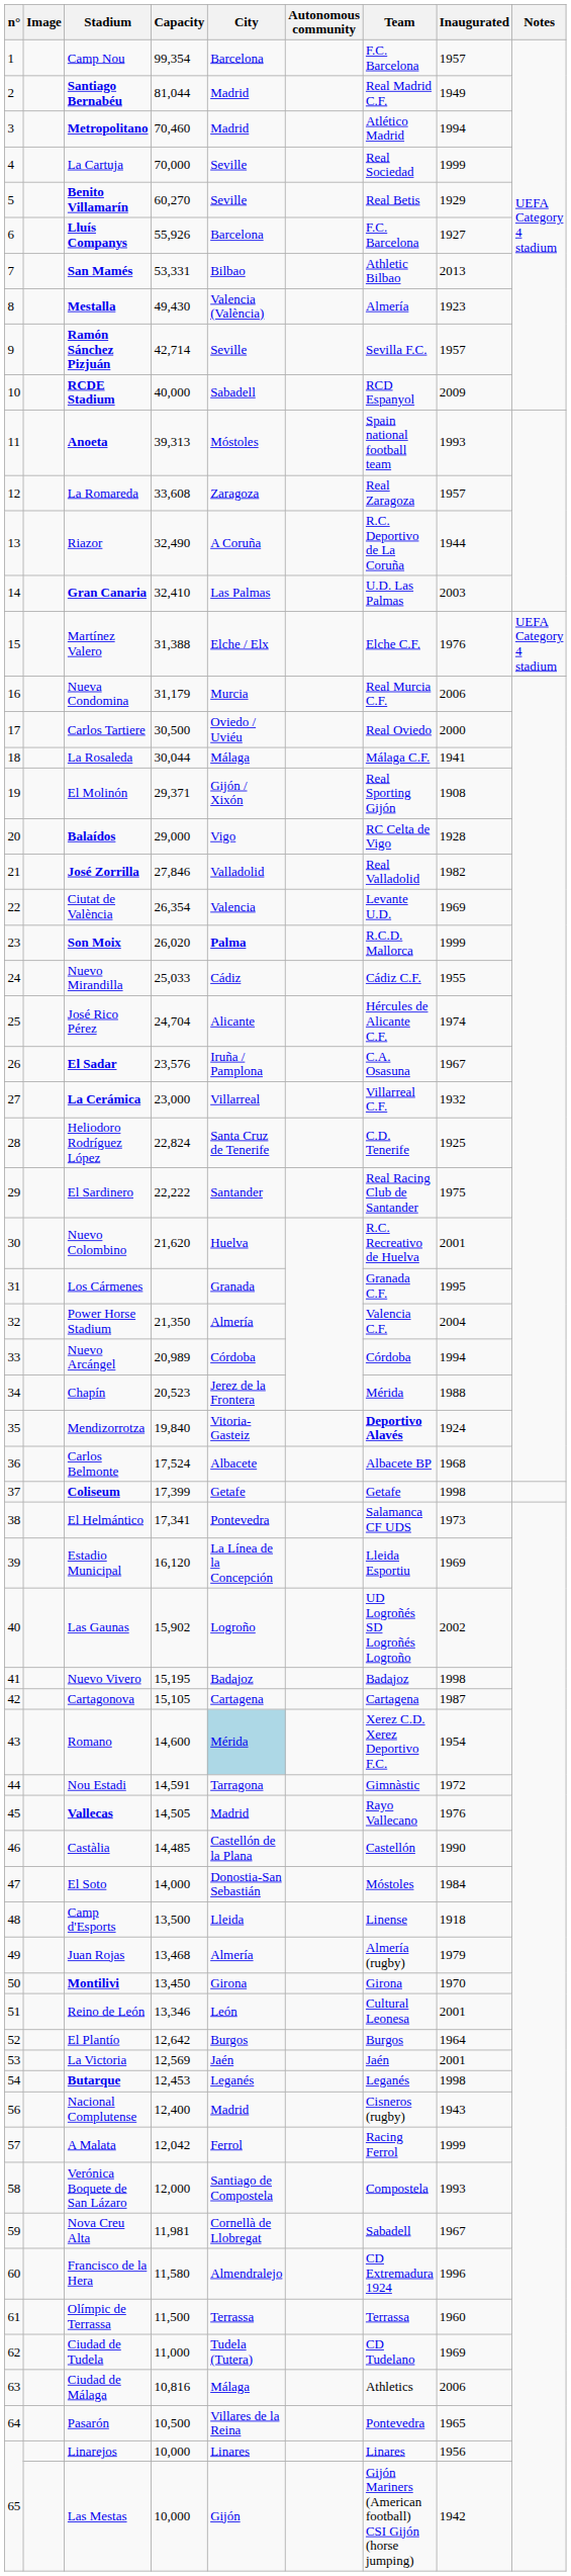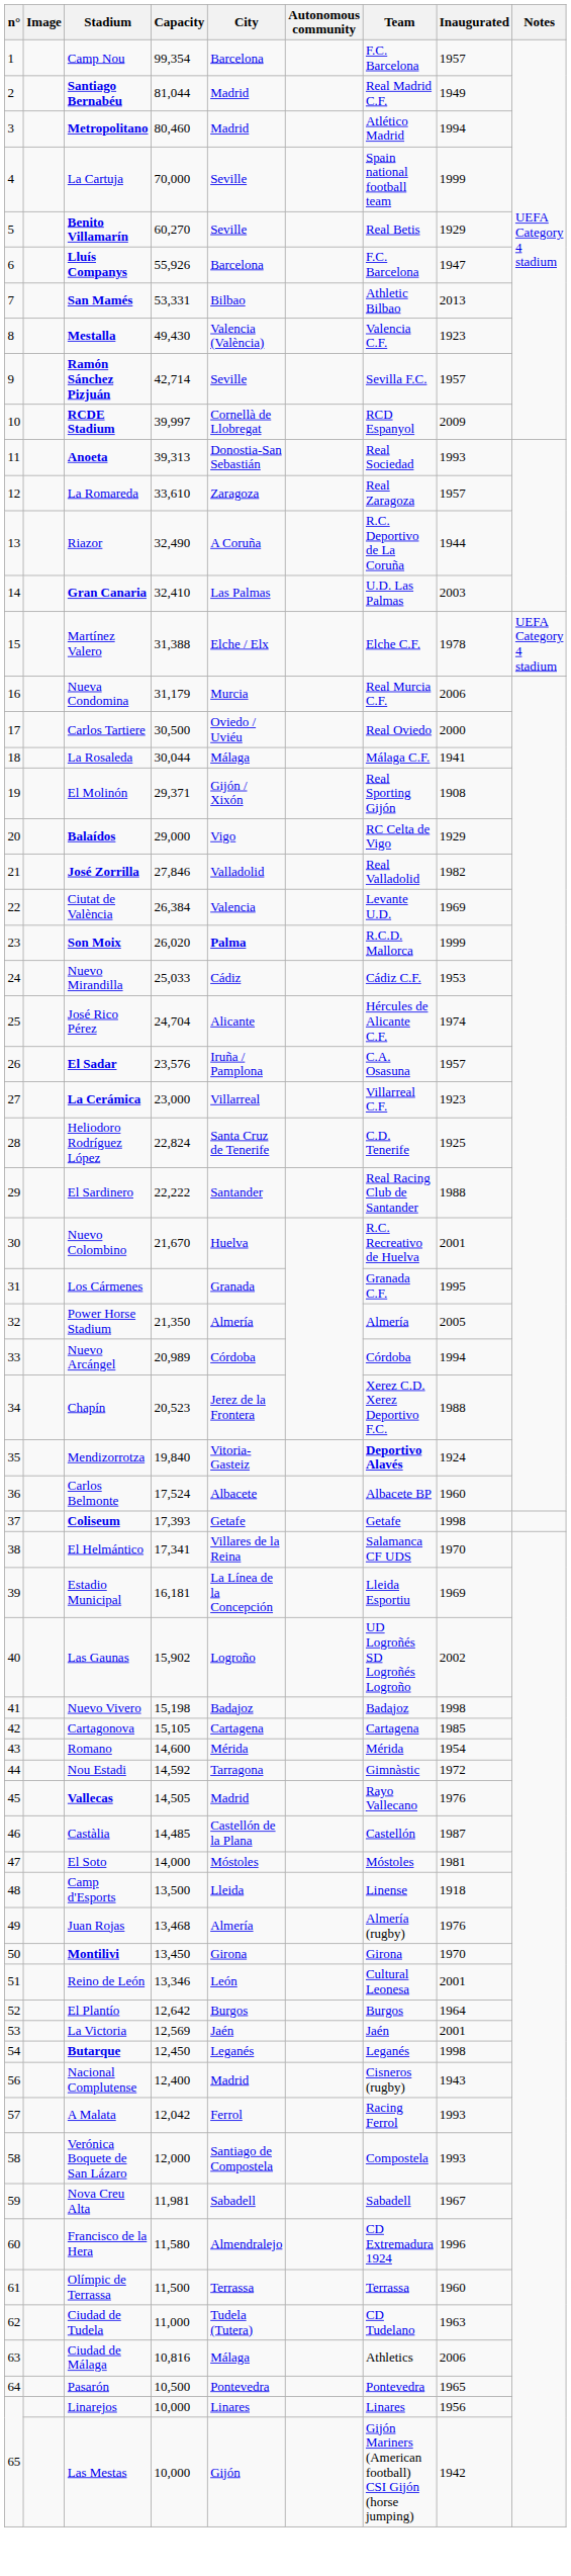 <table class="wikitable sortable">
 <tr>
 <th>n°</th>
 <th>Image</th>
 <th>Stadium</th>
 <th>Capacity</th>
 <th>City</th>
 <th>Autonomous community</th>
 <th>Team</th>
 <th>Inaugurated</th>
 <th>Notes</th>
 </tr>
 <tr>
 <td>1</td>
 <td></td>
 <td><a href='#'>Camp Nou</a></td>
 <td>99,354</td>
 <td><a href='#'>Barcelona</a></td>
 <td></td>
 <td><a href='#'>F.C. Barcelona</a></td>
 <td>1957</td>
 <td rowspan="10"><a href='#'>UEFA Category 4 stadium</a></td>
 </tr>
 <tr>
 <td>2</td>
 <td></td>
 <td><strong><a href='#'>Santiago Bernabéu</a></strong></td>
 <td>81,044</td>
 <td><a href='#'>Madrid</a></td>
 <td></td>
 <td><a href='#'>Real Madrid C.F.</a></td>
 <td>1949</td>
 </tr>
 <tr>
 <td>3</td>
 <td></td>
 <td><strong><a href='#'>Metropolitano</a></strong></td>
-<td>70,460</td>
+<td>80,460</td>
 <td><a href='#'>Madrid</a></td>
 <td></td>
 <td><a href='#'>Atlético Madrid</a></td>
 <td>1994</td>
 </tr>
 <tr>
 <td>4</td>
 <td></td>
 <td><a href='#'>La Cartuja</a></td>
 <td>70,000</td>
 <td><a href='#'>Seville</a></td>
 <td></td>
-<td><a href='#'>Real Sociedad</a></td>
+<td><a href='#'>Spain national football team</a></td>
 <td>1999</td>
 </tr>
 <tr>
 <td>5</td>
 <td></td>
 <td><strong><a href='#'>Benito Villamarín</a></strong></td>
 <td>60,270</td>
 <td><a href='#'>Seville</a></td>
 <td></td>
 <td><a href='#'>Real Betis</a></td>
 <td>1929</td>
 </tr>
 <tr>
 <td>6</td>
 <td></td>
 <td><strong><a href='#'>Lluís Companys</a></strong></td>
 <td>55,926</td>
 <td><a href='#'>Barcelona</a></td>
 <td></td>
 <td><a href='#'>F.C. Barcelona</a></td>
-<td>1927</td>
+<td>1947</td>
 </tr>
 <tr>
 <td>7</td>
 <td></td>
 <td><strong><a href='#'>San Mamés</a></strong></td>
 <td>53,331</td>
 <td><a href='#'>Bilbao</a></td>
 <td></td>
 <td><a href='#'>Athletic Bilbao</a></td>
 <td>2013</td>
 </tr>
 <tr>
 <td>8</td>
 <td></td>
 <td><strong><a href='#'>Mestalla</a></strong></td>
 <td>49,430</td>
 <td><a href='#'>Valencia (València)</a></td>
 <td></td>
-<td><a href='#'>Almería</a></td>
+<td><a href='#'>Valencia C.F.</a></td>
 <td>1923</td>
 </tr>
 <tr>
 <td>9</td>
 <td></td>
 <td><strong><a href='#'>Ramón Sánchez Pizjuán</a></strong></td>
 <td>42,714</td>
 <td><a href='#'>Seville</a></td>
 <td></td>
 <td><a href='#'>Sevilla F.C.</a></td>
 <td>1957</td>
 </tr>
 <tr>
 <td>10</td>
 <td></td>
 <td><strong><a href='#'>RCDE Stadium</a></strong></td>
-<td>40,000</td>
-<td><a href='#'>Sabadell</a></td>
+<td>39,997</td>
+<td><a href='#'>Cornellà de Llobregat</a></td>
 <td></td>
 <td><a href='#'>RCD Espanyol</a></td>
 <td>2009</td>
 </tr>
 <tr>
 <td>11</td>
 <td></td>
 <td><strong><a href='#'>Anoeta</a></strong></td>
 <td>39,313</td>
-<td><a href='#'>Móstoles</a></td>
+<td><a href='#'>Donostia-San Sebastián</a></td>
 <td></td>
-<td><a href='#'>Spain national football team</a></td>
+<td><a href='#'>Real Sociedad</a></td>
 <td>1993</td>
 </tr>
 <tr>
 <td>12</td>
 <td></td>
 <td><a href='#'>La Romareda</a></td>
-<td>33,608</td>
+<td>33,610</td>
 <td><a href='#'>Zaragoza</a></td>
 <td></td>
 <td><a href='#'>Real Zaragoza</a></td>
 <td>1957</td>
 </tr>
 <tr>
 <td>13</td>
 <td></td>
 <td><a href='#'>Riazor</a></td>
 <td>32,490</td>
 <td><a href='#'>A Coruña</a></td>
 <td></td>
 <td><a href='#'>R.C. Deportivo de La Coruña</a></td>
 <td>1944</td>
 </tr>
 <tr>
 <td>14</td>
 <td></td>
 <td><strong><a href='#'>Gran Canaria</a></strong></td>
 <td>32,410</td>
 <td><a href='#'>Las Palmas</a></td>
 <td></td>
 <td><a href='#'>U.D. Las Palmas</a></td>
 <td>2003</td>
 </tr>
 <tr>
 <td>15</td>
 <td></td>
 <td><a href='#'>Martínez Valero</a></td>
 <td>31,388</td>
 <td><a href='#'>Elche / Elx</a></td>
 <td></td>
 <td><a href='#'>Elche C.F.</a></td>
-<td>1976</td>
+<td>1978</td>
 <td><a href='#'>UEFA Category 4 stadium</a></td>
 </tr>
 <tr>
 <td>16</td>
 <td></td>
 <td><a href='#'>Nueva Condomina</a></td>
 <td>31,179</td>
 <td><a href='#'>Murcia</a></td>
 <td></td>
 <td><a href='#'>Real Murcia C.F.</a></td>
 <td>2006</td>
 </tr>
 <tr>
 <td>17</td>
 <td></td>
 <td><a href='#'>Carlos Tartiere</a></td>
 <td>30,500</td>
 <td><a href='#'>Oviedo / Uviéu</a></td>
 <td></td>
 <td><a href='#'>Real Oviedo</a></td>
 <td>2000</td>
 </tr>
 <tr>
 <td>18</td>
 <td></td>
 <td><a href='#'>La Rosaleda</a></td>
 <td>30,044</td>
 <td><a href='#'>Málaga</a></td>
 <td></td>
 <td><a href='#'>Málaga C.F.</a></td>
 <td>1941</td>
 </tr>
 <tr>
 <td>19</td>
 <td></td>
 <td><a href='#'>El Molinón</a></td>
 <td>29,371</td>
 <td><a href='#'>Gijón / Xixón</a></td>
 <td></td>
 <td><a href='#'>Real Sporting Gijón</a></td>
 <td>1908</td>
 </tr>
 <tr>
 <td>20</td>
 <td></td>
 <td><strong><a href='#'>Balaídos</a></strong></td>
 <td>29,000</td>
 <td><a href='#'>Vigo</a></td>
 <td></td>
 <td><a href='#'>RC Celta de Vigo</a></td>
-<td>1928</td>
+<td>1929</td>
 </tr>
 <tr>
 <td>21</td>
 <td></td>
 <td><strong><a href='#'>José Zorrilla</a></strong></td>
 <td>27,846</td>
 <td><a href='#'>Valladolid</a></td>
 <td></td>
 <td><a href='#'>Real Valladolid</a></td>
 <td>1982</td>
 </tr>
 <tr>
 <td>22</td>
 <td></td>
 <td><a href='#'>Ciutat de València</a></td>
-<td>26,354</td>
+<td>26,384</td>
 <td><a href='#'>Valencia</a></td>
 <td></td>
 <td><a href='#'>Levante U.D.</a></td>
 <td>1969</td>
 </tr>
 <tr>
 <td>23</td>
 <td></td>
 <td><strong><a href='#'>Son Moix</a></strong></td>
 <td>26,020</td>
 <td><strong><a href='#'>Palma</a></strong></td>
 <td></td>
 <td><a href='#'>R.C.D. Mallorca</a></td>
 <td>1999</td>
 </tr>
 <tr>
 <td>24</td>
 <td></td>
 <td><a href='#'>Nuevo Mirandilla</a></td>
 <td>25,033</td>
 <td><a href='#'>Cádiz</a></td>
 <td></td>
 <td><a href='#'>Cádiz C.F.</a></td>
-<td>1955</td>
+<td>1953</td>
 </tr>
 <tr>
 <td>25</td>
 <td></td>
 <td><a href='#'>José Rico Pérez</a></td>
 <td>24,704</td>
 <td><a href='#'>Alicante</a></td>
 <td></td>
 <td><a href='#'>Hércules de Alicante C.F.</a></td>
 <td>1974</td>
 </tr>
 <tr>
 <td>26</td>
 <td></td>
 <td><strong><a href='#'>El Sadar</a></strong></td>
 <td>23,576</td>
 <td><a href='#'>Iruña / Pamplona</a></td>
 <td></td>
 <td><a href='#'>C.A. Osasuna</a></td>
-<td>1967</td>
+<td>1957</td>
 </tr>
 <tr>
 <td>27</td>
 <td></td>
 <td><strong><a href='#'>La Cerámica</a></strong></td>
 <td>23,000</td>
 <td><a href='#'>Villarreal</a></td>
 <td></td>
 <td><a href='#'>Villarreal C.F.</a></td>
-<td>1932</td>
+<td>1923</td>
 </tr>
 <tr>
 <td>28</td>
 <td></td>
 <td><a href='#'>Heliodoro Rodríguez López</a></td>
 <td>22,824</td>
 <td><a href='#'>Santa Cruz de Tenerife</a></td>
 <td></td>
 <td><a href='#'>C.D. Tenerife</a></td>
 <td>1925</td>
 </tr>
 <tr>
 <td>29</td>
 <td></td>
 <td><a href='#'>El Sardinero</a></td>
 <td>22,222</td>
 <td><a href='#'>Santander</a></td>
 <td></td>
 <td><a href='#'>Real Racing Club de Santander</a></td>
-<td>1975</td>
+<td>1988</td>
 </tr>
 <tr>
 <td>30</td>
 <td></td>
 <td><a href='#'>Nuevo Colombino</a></td>
-<td>21,620</td>
+<td>21,670</td>
 <td><a href='#'>Huelva</a></td>
 <td rowspan=5></td>
 <td><a href='#'>R.C. Recreativo de Huelva</a></td>
 <td>2001</td>
 </tr>
 <tr>
 <td>31</td>
 <td></td>
 <td><a href='#'>Los Cármenes</a></td>
 <td></td>
 <td><a href='#'>Granada</a></td>
 <td><a href='#'>Granada C.F.</a></td>
 <td>1995</td>
 </tr>
 <tr>
 <td>32</td>
 <td></td>
 <td><a href='#'>Power Horse Stadium</a></td>
 <td>21,350</td>
 <td><a href='#'>Almería</a></td>
-<td><a href='#'>Valencia C.F.</a></td>
-<td>2004</td>
+<td><a href='#'>Almería</a></td>
+<td>2005</td>
 </tr>
 <tr>
 <td>33</td>
 <td></td>
 <td><a href='#'>Nuevo Arcángel</a></td>
 <td>20,989</td>
 <td><a href='#'>Córdoba</a></td>
 <td><a href='#'>Córdoba</a></td>
 <td>1994</td>
 </tr>
 <tr>
 <td>34</td>
 <td></td>
 <td><a href='#'>Chapín</a></td>
 <td>20,523</td>
 <td><a href='#'>Jerez de la Frontera</a></td>
-<td><a href='#'>Mérida</a></td>
+<td><a href='#'>Xerez C.D.</a><br><a href='#'>Xerez Deportivo F.C.</a></td>
 <td>1988</td>
 </tr>
 <tr>
 <td>35</td>
 <td></td>
 <td><a href='#'>Mendizorrotza</a></td>
 <td>19,840</td>
 <td><a href='#'>Vitoria-Gasteiz</a></td>
 <td></td>
 <td><strong><a href='#'>Deportivo Alavés</a></strong></td>
 <td>1924</td>
 </tr>
 <tr>
 <td>36</td>
 <td></td>
 <td><a href='#'>Carlos Belmonte</a></td>
 <td>17,524</td>
 <td><a href='#'>Albacete</a></td>
 <td></td>
 <td><a href='#'>Albacete BP</a></td>
-<td>1968</td>
+<td>1960</td>
 </tr>
 <tr>
 <td>37</td>
 <td></td>
 <td><strong><a href='#'>Coliseum</a></strong></td>
-<td>17,399</td>
+<td>17,393</td>
 <td><a href='#'>Getafe</a></td>
 <td></td>
 <td><a href='#'>Getafe</a></td>
 <td>1998</td>
 <td></td>
 </tr>
 <tr>
 <td>38</td>
 <td></td>
 <td><a href='#'>El Helmántico</a></td>
 <td>17,341</td>
-<td><a href='#'>Pontevedra</a></td>
+<td><a href='#'>Villares de la Reina</a></td>
 <td></td>
 <td><a href='#'>Salamanca CF UDS</a></td>
-<td>1973</td>
+<td>1970</td>
 </tr>
 <tr>
 <td>39</td>
 <td></td>
 <td><a href='#'>Estadio Municipal</a></td>
-<td>16,120</td>
+<td>16,181</td>
 <td><a href='#'>La Línea de la Concepción</a></td>
 <td></td>
 <td><a href='#'>Lleida Esportiu</a></td>
 <td>1969</td>
 </tr>
 <tr>
 <td>40</td>
 <td></td>
 <td><a href='#'>Las Gaunas</a></td>
 <td>15,902</td>
 <td><a href='#'>Logroño</a></td>
 <td></td>
 <td><a href='#'>UD Logroñés</a><br><a href='#'>SD Logroñés</a><br><a href='#'>Logroño</a></td>
 <td>2002</td>
 </tr>
 <tr>
 <td>41</td>
 <td></td>
 <td><a href='#'>Nuevo Vivero</a></td>
-<td>15,195</td>
+<td>15,198</td>
 <td><a href='#'>Badajoz</a></td>
 <td></td>
 <td><a href='#'>Badajoz</a></td>
 <td>1998</td>
 </tr>
 <tr>
 <td>42</td>
 <td></td>
 <td><a href='#'>Cartagonova</a></td>
 <td>15,105</td>
 <td><a href='#'>Cartagena</a></td>
 <td></td>
 <td><a href='#'>Cartagena</a></td>
-<td>1987</td>
+<td>1985</td>
 </tr>
 <tr>
 <td>43</td>
 <td></td>
 <td><a href='#'>Romano</a></td>
 <td>14,600</td>
-<td style="background: lightblue;"><a href='#'>Mérida</a></td>
+<td><a href='#'>Mérida</a></td>
 <td></td>
-<td><a href='#'>Xerez C.D.</a><br><a href='#'>Xerez Deportivo F.C.</a></td>
+<td><a href='#'>Mérida</a></td>
 <td>1954</td>
 </tr>
 <tr>
 <td>44</td>
 <td></td>
 <td><a href='#'>Nou Estadi</a></td>
-<td>14,591</td>
+<td>14,592</td>
 <td><a href='#'>Tarragona</a></td>
 <td></td>
 <td><a href='#'>Gimnàstic</a></td>
 <td>1972</td>
 </tr>
 <tr>
 <td>45</td>
 <td></td>
 <td><strong><a href='#'>Vallecas</a></strong></td>
 <td>14,505</td>
 <td><a href='#'>Madrid</a></td>
 <td></td>
 <td><a href='#'>Rayo Vallecano</a></td>
 <td>1976</td>
 </tr>
 <tr>
 <td>46</td>
 <td></td>
 <td><a href='#'>Castàlia</a></td>
 <td>14,485</td>
 <td><a href='#'>Castellón de la Plana</a></td>
 <td></td>
 <td><a href='#'>Castellón</a></td>
-<td>1990</td>
+<td>1987</td>
 </tr>
 <tr>
 <td>47</td>
 <td></td>
 <td><a href='#'>El Soto</a></td>
 <td>14,000</td>
-<td><a href='#'>Donostia-San Sebastián</a></td>
+<td><a href='#'>Móstoles</a></td>
 <td></td>
 <td><a href='#'>Móstoles</a></td>
-<td>1984</td>
+<td>1981</td>
 </tr>
 <tr>
 <td>48</td>
 <td></td>
 <td><a href='#'>Camp d'Esports</a></td>
 <td>13,500</td>
 <td><a href='#'>Lleida</a></td>
 <td></td>
 <td><a href='#'>Linense</a></td>
 <td>1918</td>
 </tr>
 <tr>
 <td>49</td>
 <td></td>
 <td><a href='#'>Juan Rojas</a></td>
 <td>13,468</td>
 <td><a href='#'>Almería</a></td>
 <td></td>
 <td><a href='#'>Almería</a> (rugby)</td>
-<td>1979</td>
+<td>1976</td>
 </tr>
 <tr>
 <td>50</td>
 <td></td>
 <td><strong><a href='#'>Montilivi</a></strong></td>
 <td>13,450</td>
 <td><a href='#'>Girona</a></td>
 <td></td>
 <td><a href='#'>Girona</a></td>
 <td>1970</td>
 </tr>
 <tr>
 <td>51</td>
 <td></td>
 <td><a href='#'>Reino de León</a></td>
 <td>13,346</td>
 <td><a href='#'>León</a></td>
 <td></td>
 <td><a href='#'>Cultural Leonesa</a></td>
 <td>2001</td>
 </tr>
 <tr>
 <td>52</td>
 <td></td>
 <td><a href='#'>El Plantío</a></td>
 <td>12,642</td>
 <td><a href='#'>Burgos</a></td>
 <td></td>
 <td><a href='#'>Burgos</a></td>
 <td>1964</td>
 </tr>
 <tr>
 <td>53</td>
 <td></td>
 <td><a href='#'>La Victoria</a></td>
 <td>12,569</td>
 <td><a href='#'>Jaén</a></td>
 <td></td>
 <td><a href='#'>Jaén</a></td>
 <td>2001</td>
 </tr>
 <tr>
 <td>54</td>
 <td></td>
 <td><strong><a href='#'>Butarque</a></strong></td>
-<td>12,453</td>
+<td>12,450</td>
 <td><a href='#'>Leganés</a></td>
 <td></td>
 <td><a href='#'>Leganés</a></td>
 <td>1998</td>
 </tr>
 <tr>
 <td>56</td>
 <td></td>
 <td><a href='#'>Nacional Complutense</a></td>
 <td>12,400</td>
 <td><a href='#'>Madrid</a></td>
 <td></td>
 <td><a href='#'>Cisneros</a> (rugby)</td>
 <td>1943</td>
 </tr>
 <tr>
 <td>57</td>
 <td></td>
 <td><a href='#'>A Malata</a></td>
 <td>12,042</td>
 <td><a href='#'>Ferrol</a></td>
 <td></td>
 <td><a href='#'>Racing Ferrol</a></td>
-<td>1999</td>
+<td>1993</td>
 </tr>
 <tr>
 <td>58</td>
 <td></td>
 <td><a href='#'>Verónica Boquete de San Lázaro</a></td>
 <td>12,000</td>
 <td><a href='#'>Santiago de Compostela</a></td>
 <td></td>
 <td><a href='#'>Compostela</a></td>
 <td>1993</td>
 </tr>
 <tr>
 <td>59</td>
 <td></td>
 <td><a href='#'>Nova Creu Alta</a></td>
 <td>11,981</td>
-<td><a href='#'>Cornellà de Llobregat</a></td>
+<td><a href='#'>Sabadell</a></td>
 <td></td>
 <td><a href='#'>Sabadell</a></td>
 <td>1967</td>
 </tr>
 <tr>
 <td>60</td>
 <td></td>
 <td><a href='#'>Francisco de la Hera</a></td>
 <td>11,580</td>
 <td><a href='#'>Almendralejo</a></td>
 <td></td>
 <td><a href='#'>CD Extremadura 1924</a></td>
 <td>1996</td>
 </tr>
 <tr>
 <td>61</td>
 <td></td>
 <td><a href='#'>Olímpic de Terrassa</a></td>
 <td>11,500</td>
 <td><a href='#'>Terrassa</a></td>
 <td></td>
 <td><a href='#'>Terrassa</a></td>
 <td>1960</td>
 </tr>
 <tr>
 <td>62</td>
 <td></td>
 <td><a href='#'>Ciudad de Tudela</a></td>
 <td>11,000</td>
 <td><a href='#'>Tudela (Tutera)</a></td>
 <td></td>
 <td><a href='#'>CD Tudelano</a></td>
-<td>1969</td>
+<td>1963</td>
 </tr>
 <tr>
 <td>63</td>
 <td></td>
 <td><a href='#'>Ciudad de Málaga</a></td>
 <td>10,816</td>
 <td><a href='#'>Málaga</a></td>
 <td></td>
 <td>Athletics</td>
 <td>2006</td>
 </tr>
 <tr>
 <td>64</td>
 <td></td>
 <td><a href='#'>Pasarón</a></td>
 <td>10,500</td>
-<td><a href='#'>Villares de la Reina</a></td>
+<td><a href='#'>Pontevedra</a></td>
 <td></td>
 <td><a href='#'>Pontevedra</a></td>
 <td>1965</td>
 </tr>
 <tr>
 <td rowspan=2>65</td>
 <td></td>
 <td><a href='#'>Linarejos</a></td>
 <td>10,000</td>
 <td><a href='#'>Linares</a></td>
 <td></td>
 <td><a href='#'>Linares</a></td>
 <td>1956</td>
 </tr>
 <tr>
 <td></td>
 <td><a href='#'>Las Mestas</a></td>
 <td>10,000</td>
 <td><a href='#'>Gijón</a></td>
 <td></td>
 <td><a href='#'>Gijón Mariners</a> (American football)<br><a href='#'>CSI Gijón</a> (horse jumping)</td>
 <td>1942</td>
 </tr>
 </table>
